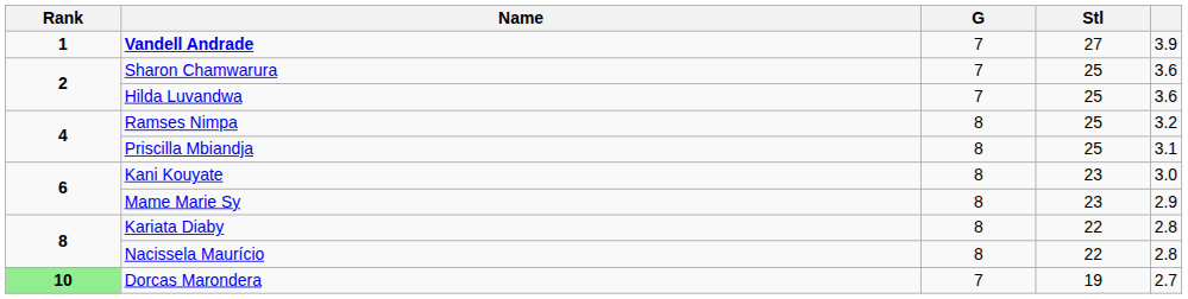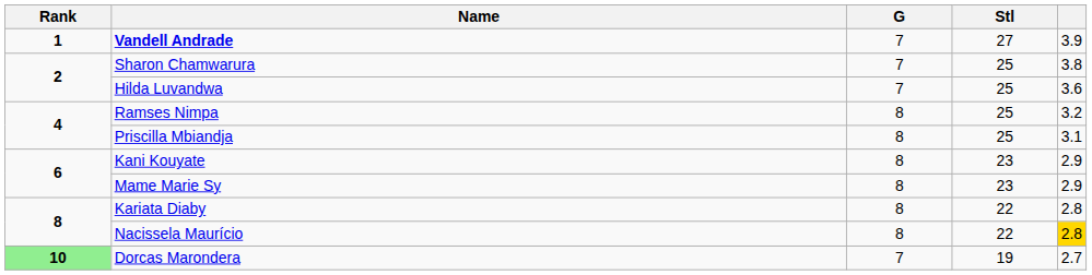 <table class="wikitable" style="width:90%;">
 <tr>
 <th style="width:10%;">Rank</th>
 <th style="width:70%;">Name</th>
 <th style="width:10%;">G</th>
 <th style="width:10%;">Stl</th>
 <th style="width:10%;"></th>
 </tr>
 <tr align=center>
 <td><strong>1</strong></td>
 <td align=left> <strong><a href='#'>Vandell Andrade</a></strong></td>
 <td>7</td>
 <td>27</td>
 <td>3.9</td>
 </tr>
 <tr align=center>
 <td rowspan=2><strong>2</strong></td>
 <td align=left> <a href='#'>Sharon Chamwarura</a></td>
 <td>7</td>
 <td>25</td>
-<td>3.6</td>
+<td>3.8</td>
 </tr>
 <tr align=center>
 <td align=left> <a href='#'>Hilda Luvandwa</a></td>
 <td>7</td>
 <td>25</td>
 <td>3.6</td>
 </tr>
 <tr align=center>
 <td rowspan=2><strong>4</strong></td>
 <td align=left> <a href='#'>Ramses Nimpa</a></td>
 <td>8</td>
 <td>25</td>
 <td>3.2</td>
 </tr>
 <tr align=center>
 <td align=left> <a href='#'>Priscilla Mbiandja</a></td>
 <td>8</td>
 <td>25</td>
 <td>3.1</td>
 </tr>
 <tr align=center>
 <td rowspan=2><strong>6</strong></td>
 <td align=left> <a href='#'>Kani Kouyate</a></td>
 <td>8</td>
 <td>23</td>
-<td>3.0</td>
+<td>2.9</td>
 </tr>
 <tr align=center>
 <td align=left> <a href='#'>Mame Marie Sy</a></td>
 <td>8</td>
 <td>23</td>
 <td>2.9</td>
 </tr>
 <tr align=center>
 <td rowspan=2><strong>8</strong></td>
 <td align=left> <a href='#'>Kariata Diaby</a></td>
 <td>8</td>
 <td>22</td>
 <td>2.8</td>
 </tr>
 <tr align=center>
 <td align=left> <a href='#'>Nacissela Maurício</a></td>
 <td>8</td>
 <td>22</td>
-<td>2.8</td>
+<td style="background: gold;">2.8</td>
 </tr>
 <tr align=center>
 <td style="background: lightgreen;"><strong>10</strong></td>
 <td align=left> <a href='#'>Dorcas Marondera</a></td>
 <td>7</td>
 <td>19</td>
 <td>2.7</td>
 </tr>
 </table>
